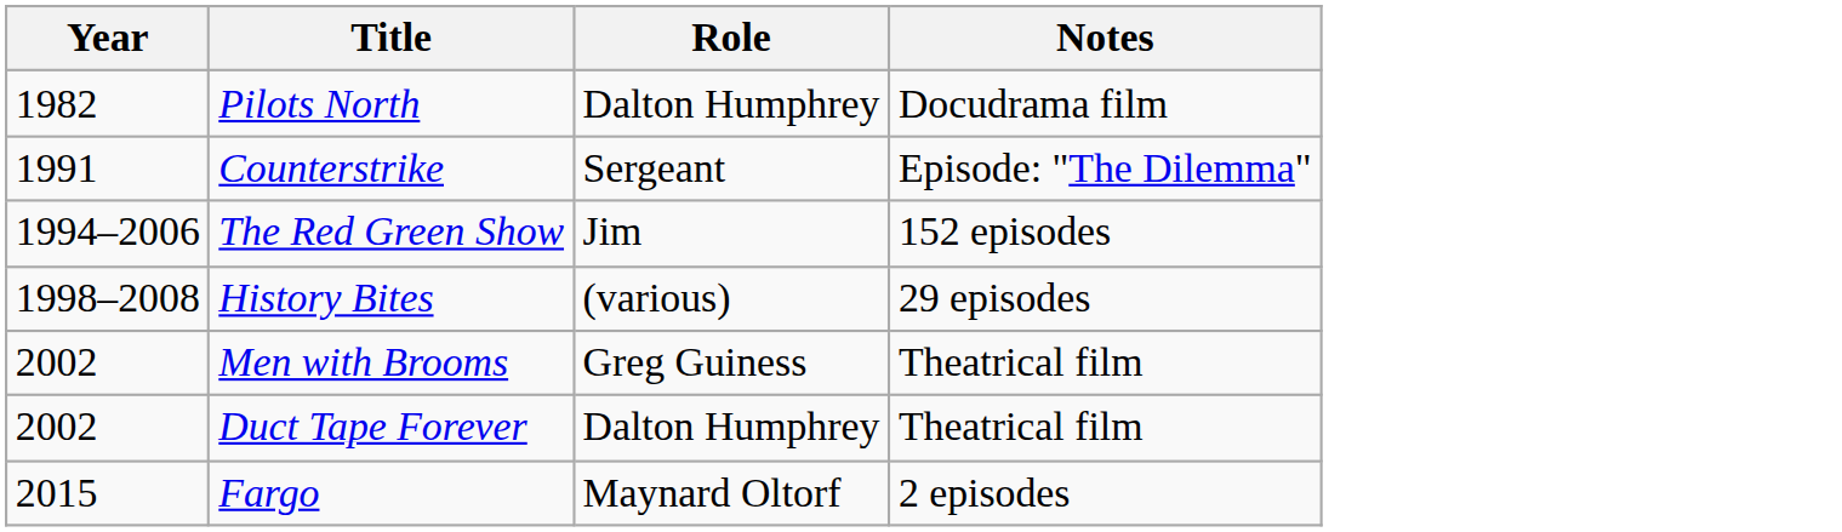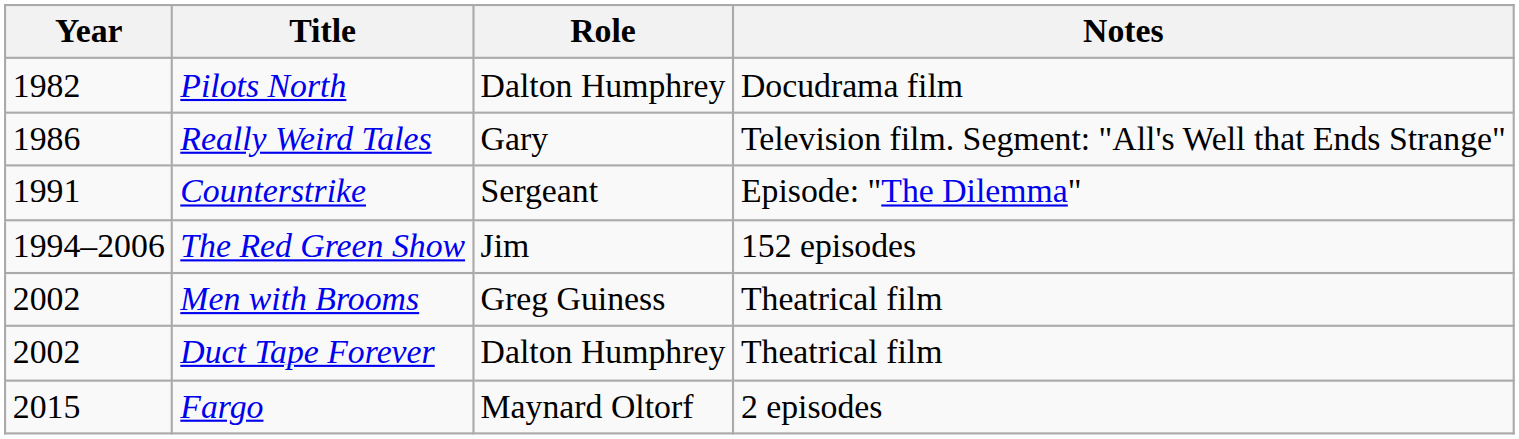 <table class="wikitable sortable">
 <tr>
 <th>Year</th>
 <th>Title</th>
 <th>Role</th>
 <th>Notes</th>
 </tr>
 <tr>
 <td>1982</td>
 <td><em><a href='#'>Pilots North</a></em></td>
 <td>Dalton Humphrey</td>
 <td>Docudrama film</td>
 </tr>
 <tr>
+<td>1986</td>
+<td><em><a href='#'>Really Weird Tales</a></em></td>
+<td>Gary</td>
+<td>Television film. Segment: "All's Well that Ends Strange"</td>
+</tr>
+<tr>
 <td>1991</td>
 <td><em><a href='#'>Counterstrike</a></em></td>
 <td>Sergeant</td>
 <td>Episode: "<a href='#'>The Dilemma</a>"</td>
 </tr>
 <tr>
 <td>1994–2006</td>
 <td><em><a href='#'>The Red Green Show</a></em></td>
 <td>Jim</td>
 <td>152 episodes</td>
-</tr>
-<tr>
-<td>1998–2008</td>
-<td><em><a href='#'>History Bites</a></em></td>
-<td>(various)</td>
-<td>29 episodes</td>
 </tr>
 <tr>
 <td>2002</td>
 <td><em><a href='#'>Men with Brooms</a></em></td>
 <td>Greg Guiness</td>
 <td>Theatrical film</td>
 </tr>
 <tr>
 <td>2002</td>
 <td><em><a href='#'>Duct Tape Forever</a></em></td>
 <td>Dalton Humphrey</td>
 <td>Theatrical film</td>
 </tr>
 <tr>
 <td>2015</td>
 <td><a href='#'><em>Fargo</em></a></td>
 <td>Maynard Oltorf</td>
 <td>2 episodes</td>
 </tr>
 </table>
